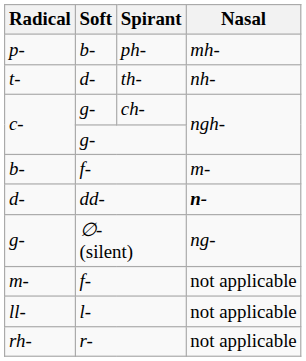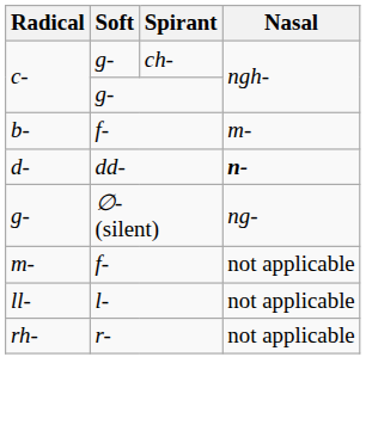 <table class="wikitable">
 <tr>
 <th>Radical</th>
 <th>Soft</th>
 <th>Spirant</th>
 <th>Nasal</th>
-</tr>
-<tr>
-<td><em>p-</em><br></td>
-<td><em>b-</em><br></td>
-<td><em>ph-</em><br></td>
-<td><em>mh-</em><br></td>
-</tr>
-<tr>
-<td><em>t-</em><br></td>
-<td><em>d-</em><br></td>
-<td><em>th-</em><br></td>
-<td><em>nh-</em><br></td>
 </tr>
 <tr>
 <td rowspan="2"><em>c-</em><br></td>
 <td><em>g-</em><br></td>
 <td><em>ch-</em><br></td>
 <td rowspan="2"><em>ngh-</em><br></td>
 </tr>
 <tr>
 <td colspan="2"><em>g-</em><br></td>
 </tr>
 <tr>
 <td><em>b-</em><br></td>
 <td colspan="2"><em>f-</em><br></td>
 <td><em>m-</em><br></td>
 </tr>
 <tr>
 <td><em>d-</em><br></td>
 <td colspan="2"><em>dd-</em><br></td>
 <td><strong><em>n-</em><br></strong></td>
 </tr>
 <tr>
 <td><em>g-</em><br></td>
 <td colspan="2"><em>∅-</em><br>(silent)</td>
 <td><em>ng-</em><br></td>
 </tr>
 <tr>
 <td><em>m-</em><br></td>
 <td colspan="2"><em>f-</em><br></td>
 <td>not applicable</td>
 </tr>
 <tr>
 <td><em>ll-</em><br></td>
 <td colspan="2"><em>l-</em><br></td>
 <td>not applicable</td>
 </tr>
 <tr>
 <td><em>rh-</em><br></td>
 <td colspan="2"><em>r-</em><br></td>
 <td>not applicable</td>
 </tr>
 </table>
